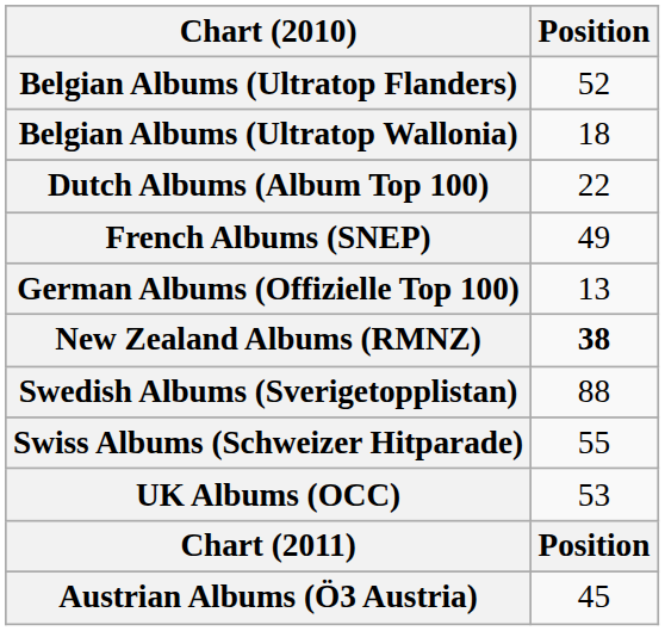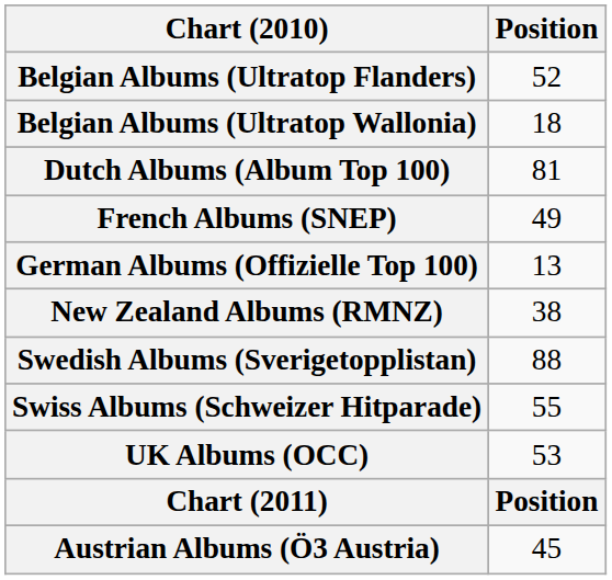 <table class="wikitable plainrowheaders" style="text-align:center;">
 <tr>
 <th scope="col">Chart (2010)</th>
 <th scope="col">Position</th>
 </tr>
 <tr>
 <th scope="row">Belgian Albums (Ultratop Flanders)</th>
 <td>52</td>
 </tr>
 <tr>
 <th scope="row">Belgian Albums (Ultratop Wallonia)</th>
 <td>18</td>
 </tr>
 <tr>
 <th scope="row">Dutch Albums (Album Top 100)</th>
-<td>22</td>
+<td>81</td>
 </tr>
 <tr>
 <th scope="row">French Albums (SNEP)</th>
 <td>49</td>
 </tr>
 <tr>
 <th scope="row">German Albums (Offizielle Top 100)</th>
 <td>13</td>
 </tr>
 <tr>
 <th scope="row">New Zealand Albums (RMNZ)</th>
-<td><strong>38</strong></td>
+<td>38</td>
 </tr>
 <tr>
 <th scope="row">Swedish Albums (Sverigetopplistan)</th>
 <td>88</td>
 </tr>
 <tr>
 <th scope="row">Swiss Albums (Schweizer Hitparade)</th>
 <td>55</td>
 </tr>
 <tr>
 <th scope="row">UK Albums (OCC)</th>
 <td>53</td>
 </tr>
 <tr>
 <th scope="col">Chart (2011)</th>
 <th scope="col">Position</th>
 </tr>
 <tr>
 <th scope="row">Austrian Albums (Ö3 Austria)</th>
 <td>45</td>
 </tr>
 </table>
